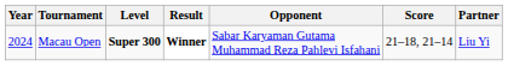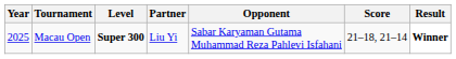 <table class="sortable wikitable" style="font-size: 90%">
 <tr>
 <th>Year</th>
 <th>Tournament</th>
 <th>Level</th>
-<th>Result</th>
+<th>Partner</th>
 <th>Opponent</th>
 <th>Score</th>
-<th>Partner</th>
+<th>Result</th>
 </tr>
 <tr>
-<td align="center"><a href='#'>2024</a></td>
+<td align="center"><a href='#'>2025</a></td>
 <td align="left"><a href='#'>Macau Open</a></td>
 <td align="left"><strong>Super 300</strong></td>
-<td style="text-align:left; background:white"> <strong>Winner</strong></td>
+<td align="left"> <a href='#'>Liu Yi</a></td>
 <td align="left"> <a href='#'>Sabar Karyaman Gutama</a><br> <a href='#'>Muhammad Reza Pahlevi Isfahani</a></td>
 <td align="left">21–18, 21–14</td>
-<td align="left"> <a href='#'>Liu Yi</a></td>
+<td style="text-align:left; background:white"> <strong>Winner</strong></td>
 </tr>
 </table>
